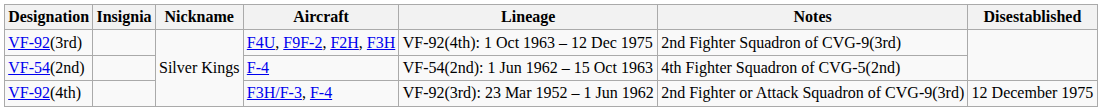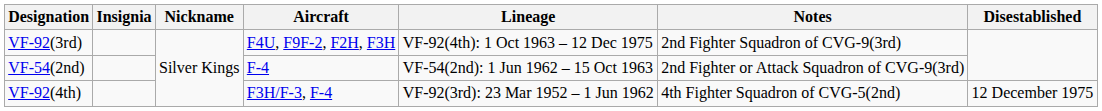 <table class="wikitable">
 <tr>
 <th>Designation</th>
 <th>Insignia</th>
 <th>Nickname</th>
 <th>Aircraft</th>
 <th>Lineage</th>
 <th>Notes</th>
 <th>Disestablished</th>
 </tr>
 <tr>
 <td><a href='#'>VF-92</a>(3rd)</td>
 <td></td>
 <td Rowspan="3">Silver Kings</td>
 <td><a href='#'>F4U</a>, <a href='#'>F9F-2</a>, <a href='#'>F2H</a>, <a href='#'>F3H</a></td>
 <td>VF-92(4th): 1 Oct 1963 – 12 Dec 1975</td>
 <td>2nd Fighter Squadron of CVG-9(3rd)</td>
 </tr>
 <tr>
 <td><a href='#'>VF-54</a>(2nd)</td>
 <td></td>
 <td><a href='#'>F-4</a></td>
 <td style="white-space: nowrap;">VF-54(2nd): 1 Jun 1962 – 15 Oct 1963</td>
-<td>4th Fighter Squadron of CVG-5(2nd)</td>
+<td>2nd Fighter or Attack Squadron of CVG-9(3rd)</td>
 </tr>
 <tr>
 <td><a href='#'>VF-92</a>(4th)</td>
 <td></td>
 <td><a href='#'>F3H/F-3</a>, <a href='#'>F-4</a></td>
 <td>VF-92(3rd): 23 Mar 1952 – 1 Jun 1962</td>
-<td>2nd Fighter or Attack Squadron of CVG-9(3rd)</td>
+<td>4th Fighter Squadron of CVG-5(2nd)</td>
 <td>12 December 1975</td>
 </tr>
 </table>
